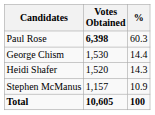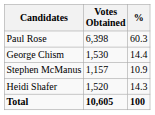 <table class="wikitable">
 <tr>
 <th>Candidates</th>
 <th>Votes<br>Obtained</th>
 <th>%</th>
 </tr>
 <tr>
 <td>Paul Rose</td>
-<td><strong>6,398</strong></td>
+<td>6,398</td>
 <td>60.3</td>
 </tr>
 <tr>
 <td>George Chism</td>
 <td>1,530</td>
 <td>14.4</td>
 </tr>
 <tr>
+<td>Stephen McManus</td>
+<td>1,157</td>
+<td>10.9</td>
+</tr>
+<tr>
 <td>Heidi Shafer</td>
 <td>1,520</td>
 <td>14.3</td>
-</tr>
-<tr>
-<td>Stephen McManus</td>
-<td>1,157</td>
-<td>10.9</td>
 </tr>
 <tr>
 <td><strong>Total</strong></td>
 <td><strong>10,605</strong></td>
 <td><strong>100</strong></td>
 </tr>
 </table>
